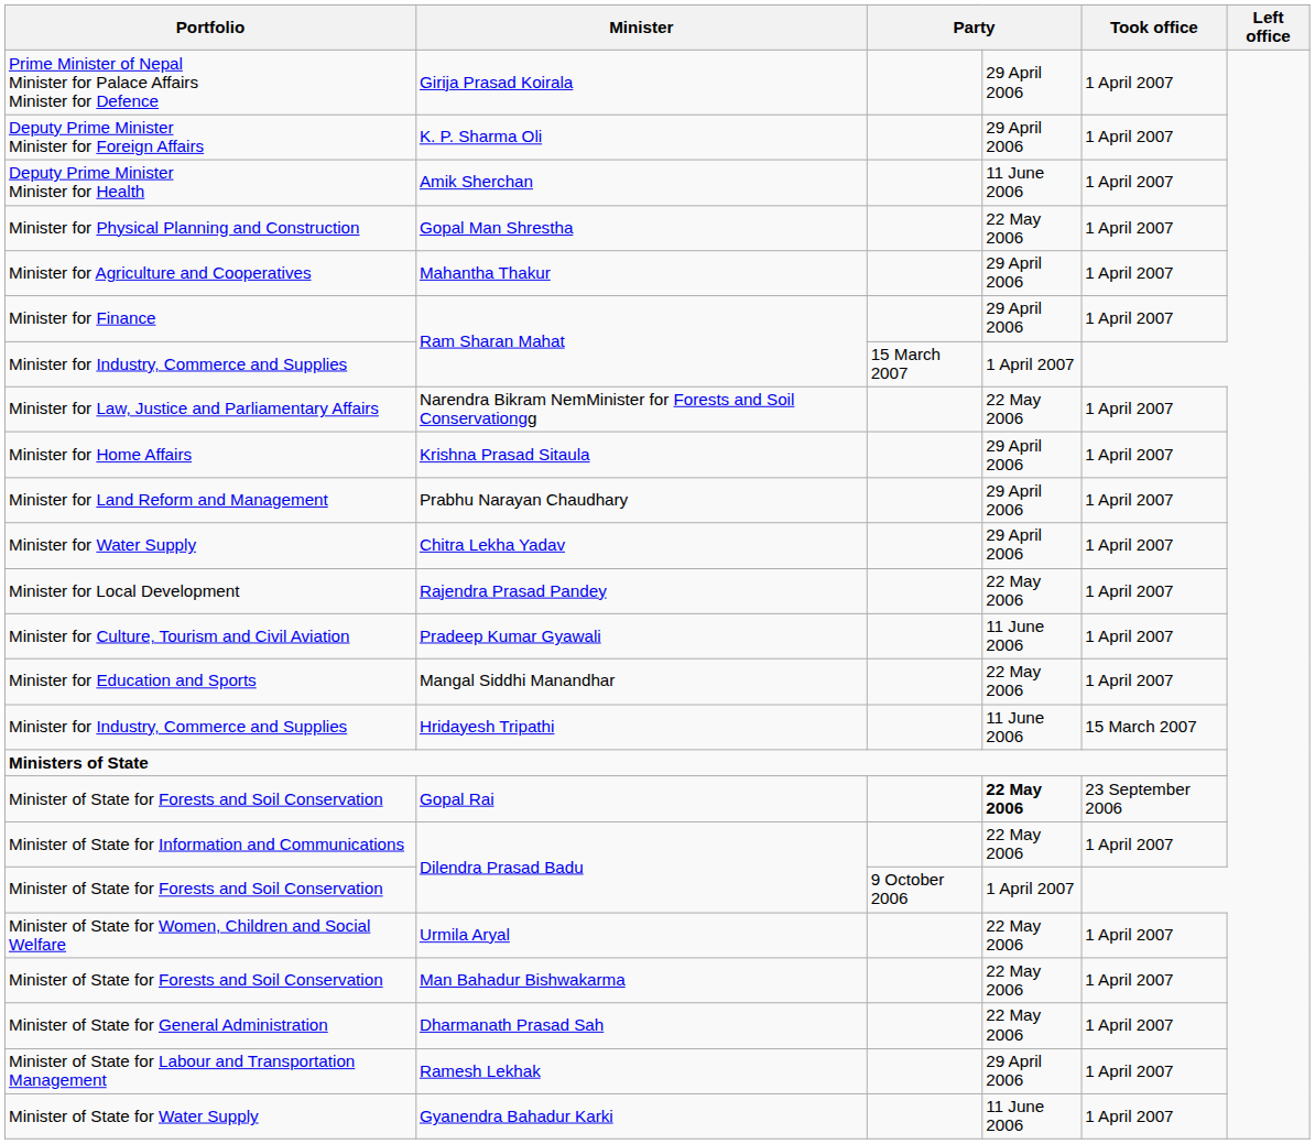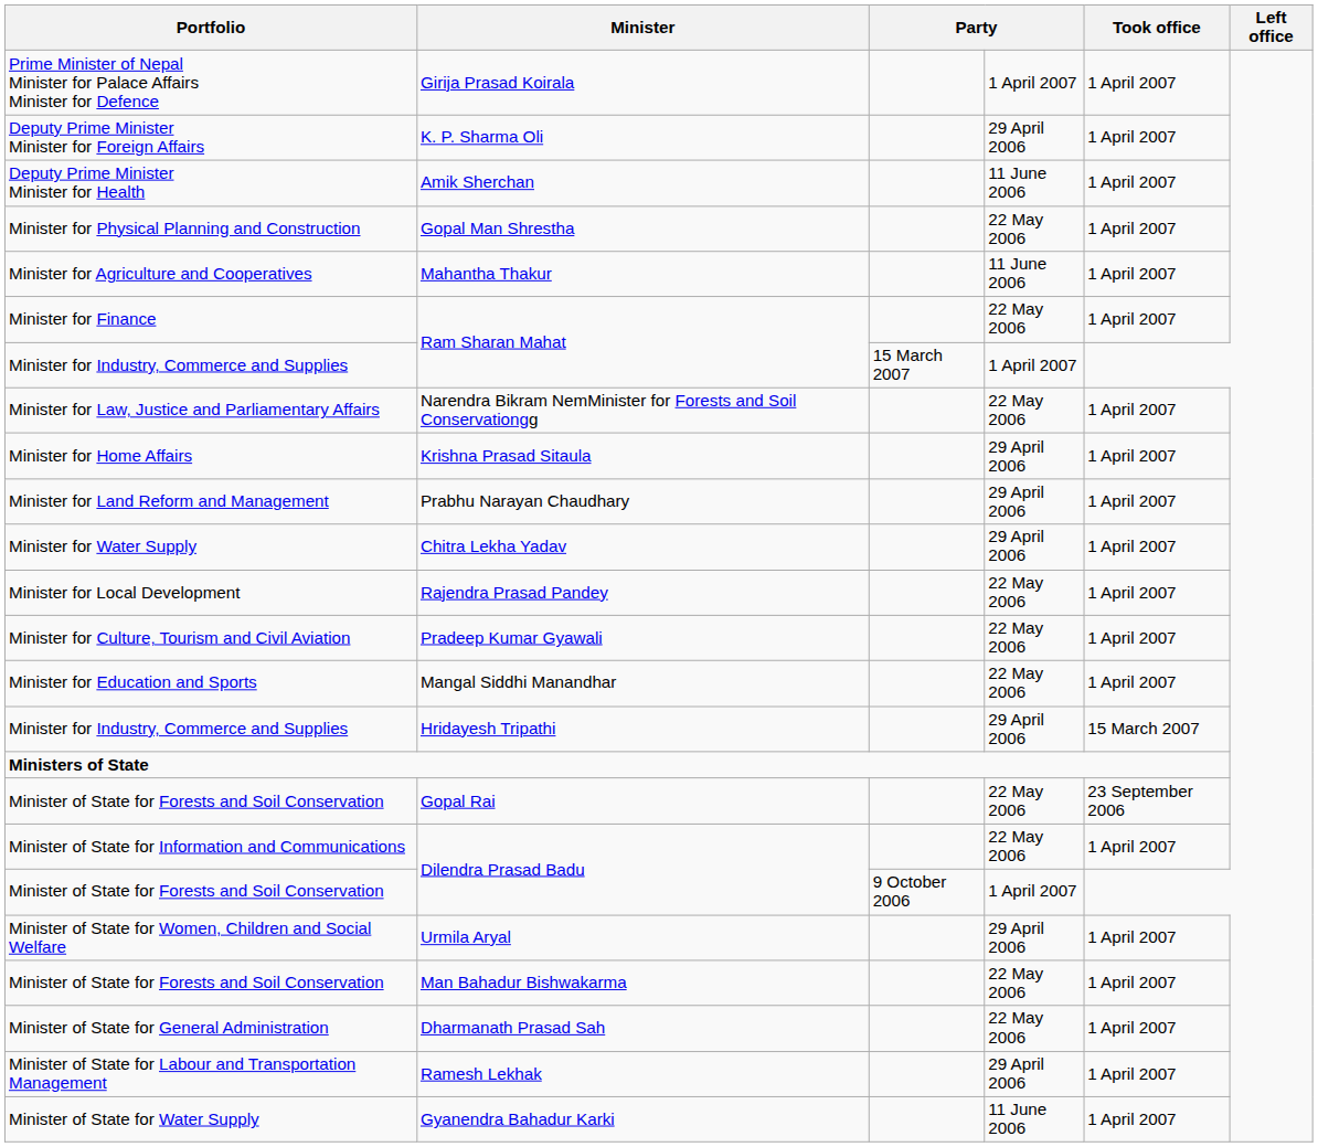 <table class="wikitable">
 <tr>
 <th>Portfolio</th>
 <th>Minister</th>
 <th colspan="2">Party</th>
 <th>Took office</th>
 <th>Left office</th>
 </tr>
 <tr>
 <td><a href='#'>Prime Minister of Nepal</a><br>Minister for Palace Affairs<br>Minister for <a href='#'>Defence</a></td>
 <td><a href='#'>Girija Prasad Koirala</a></td>
 <td></td>
-<td>29 April 2006</td>
+<td>1 April 2007</td>
 <td>1 April 2007</td>
 </tr>
 <tr>
 <td><a href='#'>Deputy Prime Minister</a><br>Minister for <a href='#'>Foreign Affairs</a></td>
 <td><a href='#'>K. P. Sharma Oli</a></td>
 <td></td>
 <td>29 April 2006</td>
 <td>1 April 2007</td>
 </tr>
 <tr>
 <td><a href='#'>Deputy Prime Minister</a><br>Minister for <a href='#'>Health</a></td>
 <td><a href='#'>Amik Sherchan</a></td>
 <td></td>
 <td>11 June 2006</td>
 <td>1 April 2007</td>
 </tr>
 <tr>
 <td>Minister for <a href='#'>Physical Planning and Construction</a></td>
 <td><a href='#'>Gopal Man Shrestha</a></td>
 <td></td>
 <td>22 May 2006</td>
 <td>1 April 2007</td>
 </tr>
 <tr>
 <td>Minister for <a href='#'>Agriculture and Cooperatives</a></td>
 <td><a href='#'>Mahantha Thakur</a></td>
 <td></td>
-<td>29 April 2006</td>
+<td>11 June 2006</td>
 <td>1 April 2007</td>
 </tr>
 <tr>
 <td>Minister for <a href='#'>Finance</a></td>
 <td rowspan="2"><a href='#'>Ram Sharan Mahat</a></td>
 <td></td>
-<td>29 April 2006</td>
+<td>22 May 2006</td>
 <td>1 April 2007</td>
 </tr>
 <tr>
 <td>Minister for <a href='#'>Industry, Commerce and Supplies</a></td>
 <td>15 March 2007</td>
 <td>1 April 2007</td>
 </tr>
 <tr>
 <td>Minister for <a href='#'>Law, Justice and Parliamentary Affairs</a></td>
 <td>Narendra Bikram NemMinister for <a href='#'>Forests and Soil Conservationg</a>g</td>
 <td></td>
 <td>22 May 2006</td>
 <td>1 April 2007</td>
 </tr>
 <tr>
 <td>Minister for <a href='#'>Home Affairs</a></td>
 <td><a href='#'>Krishna Prasad Sitaula</a></td>
 <td></td>
 <td>29 April 2006</td>
 <td>1 April 2007</td>
 </tr>
 <tr>
 <td>Minister for <a href='#'>Land Reform and Management</a></td>
 <td>Prabhu Narayan Chaudhary</td>
 <td></td>
 <td>29 April 2006</td>
 <td>1 April 2007</td>
 </tr>
 <tr>
 <td>Minister for <a href='#'>Water Supply</a></td>
 <td><a href='#'>Chitra Lekha Yadav</a></td>
 <td></td>
 <td>29 April 2006</td>
 <td>1 April 2007</td>
 </tr>
 <tr>
 <td>Minister for Local Development</td>
 <td><a href='#'>Rajendra Prasad Pandey</a></td>
 <td></td>
 <td>22 May 2006</td>
 <td>1 April 2007</td>
 </tr>
 <tr>
 <td>Minister for <a href='#'>Culture, Tourism and Civil Aviation</a></td>
 <td><a href='#'>Pradeep Kumar Gyawali</a></td>
 <td></td>
-<td>11 June 2006</td>
+<td>22 May 2006</td>
 <td>1 April 2007</td>
 </tr>
 <tr>
 <td>Minister for <a href='#'>Education and Sports</a></td>
 <td>Mangal Siddhi Manandhar</td>
 <td></td>
 <td>22 May 2006</td>
 <td>1 April 2007</td>
 </tr>
 <tr>
 <td>Minister for <a href='#'>Industry, Commerce and Supplies</a></td>
 <td><a href='#'>Hridayesh Tripathi</a></td>
 <td></td>
-<td>11 June 2006</td>
+<td>29 April 2006</td>
 <td>15 March 2007</td>
 </tr>
 <tr>
 <td colspan="5"><strong>Ministers of State</strong></td>
 </tr>
 <tr>
 <td>Minister of State for <a href='#'>Forests and Soil Conservation</a></td>
 <td><a href='#'>Gopal Rai</a></td>
 <td></td>
-<td><strong>22 May 2006</strong></td>
+<td>22 May 2006</td>
 <td>23 September 2006</td>
 </tr>
 <tr>
 <td>Minister of State for <a href='#'>Information and Communications</a></td>
 <td rowspan="2"><a href='#'>Dilendra Prasad Badu</a></td>
 <td></td>
 <td>22 May 2006</td>
 <td>1 April 2007</td>
 </tr>
 <tr>
 <td>Minister of State for <a href='#'>Forests and Soil Conservation</a></td>
 <td>9 October 2006</td>
 <td>1 April 2007</td>
 </tr>
 <tr>
 <td>Minister of State for <a href='#'>Women, Children and Social Welfare</a></td>
 <td><a href='#'>Urmila Aryal</a></td>
 <td></td>
-<td>22 May 2006</td>
+<td>29 April 2006</td>
 <td>1 April 2007</td>
 </tr>
 <tr>
 <td>Minister of State for <a href='#'>Forests and Soil Conservation</a></td>
 <td><a href='#'>Man Bahadur Bishwakarma</a></td>
 <td></td>
 <td>22 May 2006</td>
 <td>1 April 2007</td>
 </tr>
 <tr>
 <td>Minister of State for <a href='#'>General Administration</a></td>
 <td><a href='#'>Dharmanath Prasad Sah</a></td>
 <td></td>
 <td>22 May 2006</td>
 <td>1 April 2007</td>
 </tr>
 <tr>
 <td>Minister of State for <a href='#'>Labour and Transportation Management</a></td>
 <td><a href='#'>Ramesh Lekhak</a></td>
 <td></td>
 <td>29 April 2006</td>
 <td>1 April 2007</td>
 </tr>
 <tr>
 <td>Minister of State for <a href='#'>Water Supply</a></td>
 <td><a href='#'>Gyanendra Bahadur Karki</a></td>
 <td></td>
 <td>11 June 2006</td>
 <td>1 April 2007</td>
 </tr>
 </table>
